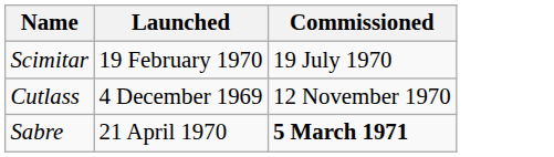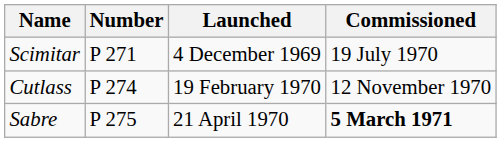 <table Class="wikitable">
 <tr>
 <th>Name</th>
+<th>Number</th>
 <th>Launched</th>
 <th>Commissioned</th>
 </tr>
 <tr>
 <td><em>Scimitar</em></td>
-<td>19 February 1970</td>
+<td>P 271</td>
+<td>4 December 1969</td>
 <td>19 July 1970</td>
 </tr>
 <tr>
 <td><em>Cutlass</em></td>
-<td>4 December 1969</td>
+<td>P 274</td>
+<td>19 February 1970</td>
 <td>12 November 1970</td>
 </tr>
 <tr>
 <td><em>Sabre</em></td>
+<td>P 275</td>
 <td>21 April 1970</td>
 <td><strong>5 March 1971</strong></td>
 </tr>
 </table>
